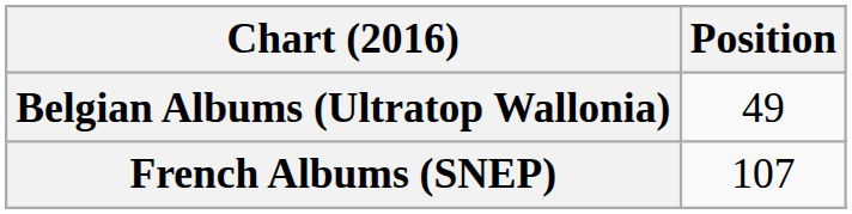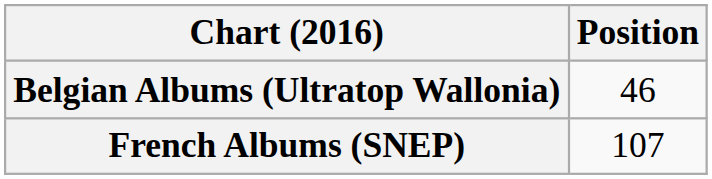 <table class="wikitable sortable plainrowheaders" style="text-align:center">
 <tr>
 <th scope="col">Chart (2016)</th>
 <th scope="col">Position</th>
 </tr>
 <tr>
 <th scope="row">Belgian Albums (Ultratop Wallonia)</th>
-<td>49</td>
+<td>46</td>
 </tr>
 <tr>
 <th scope="row">French Albums (SNEP)</th>
 <td>107</td>
 </tr>
 </table>
